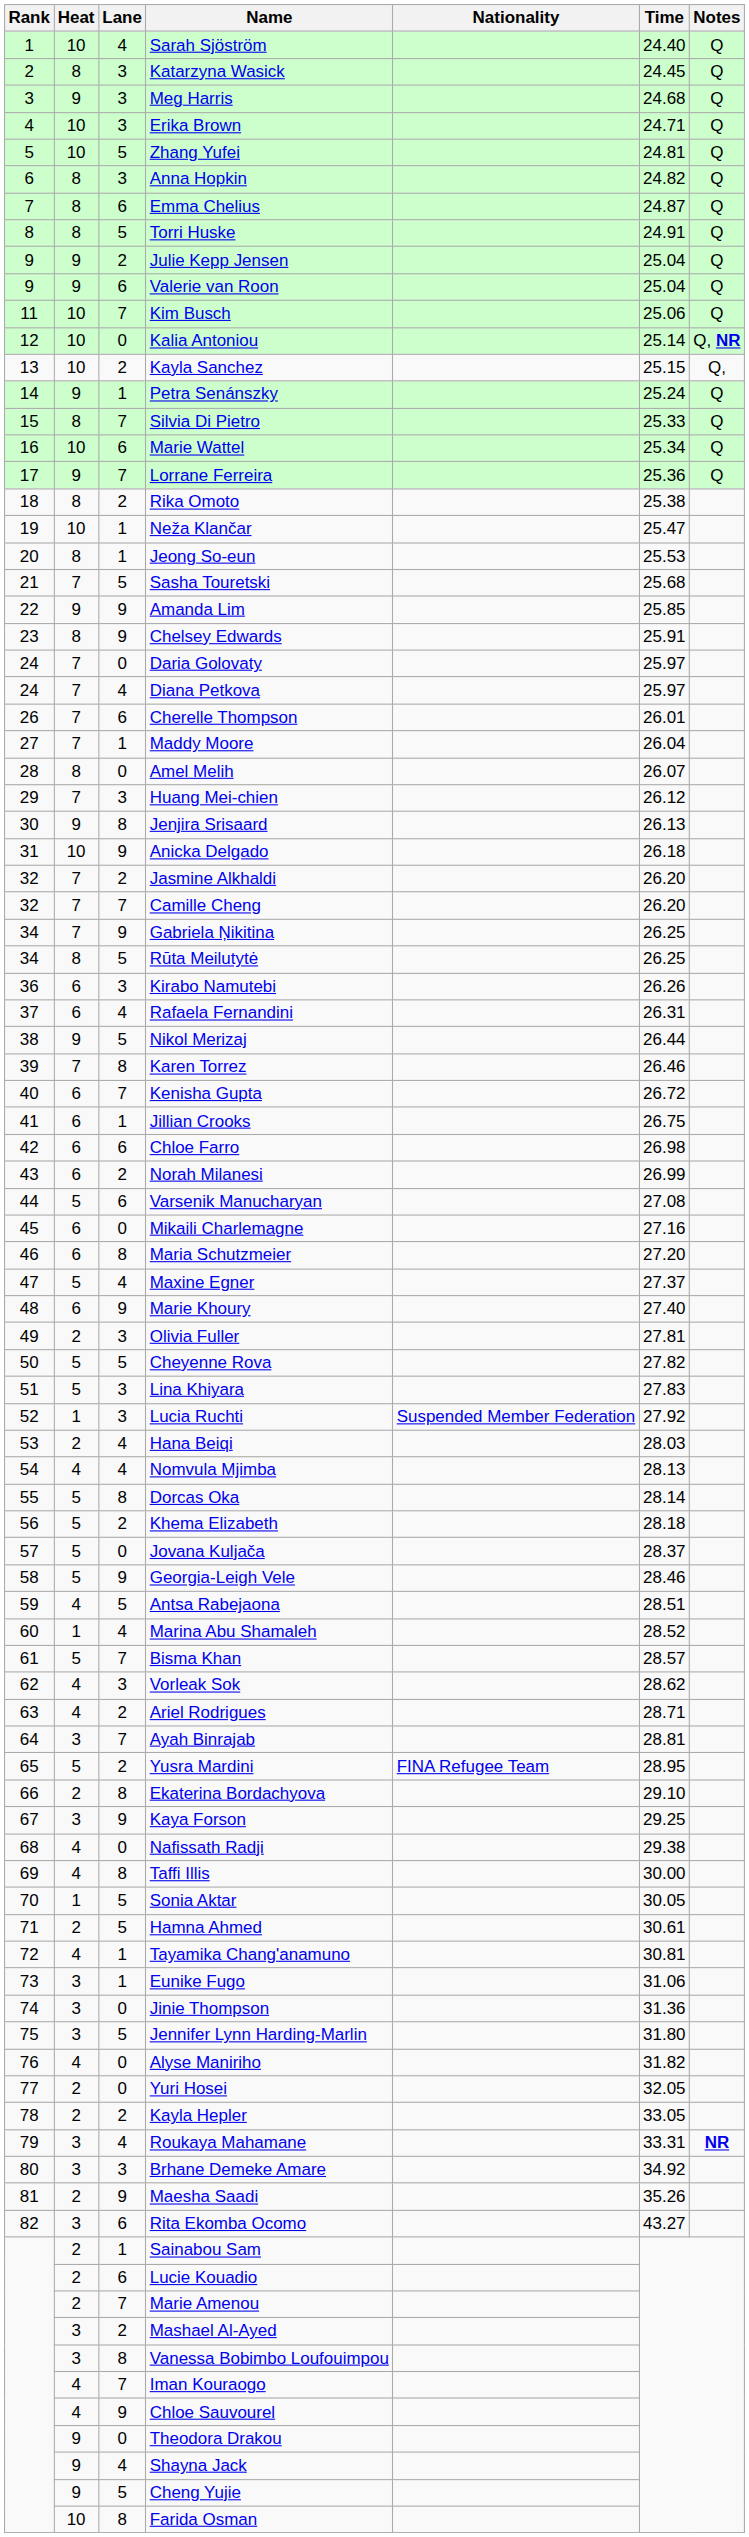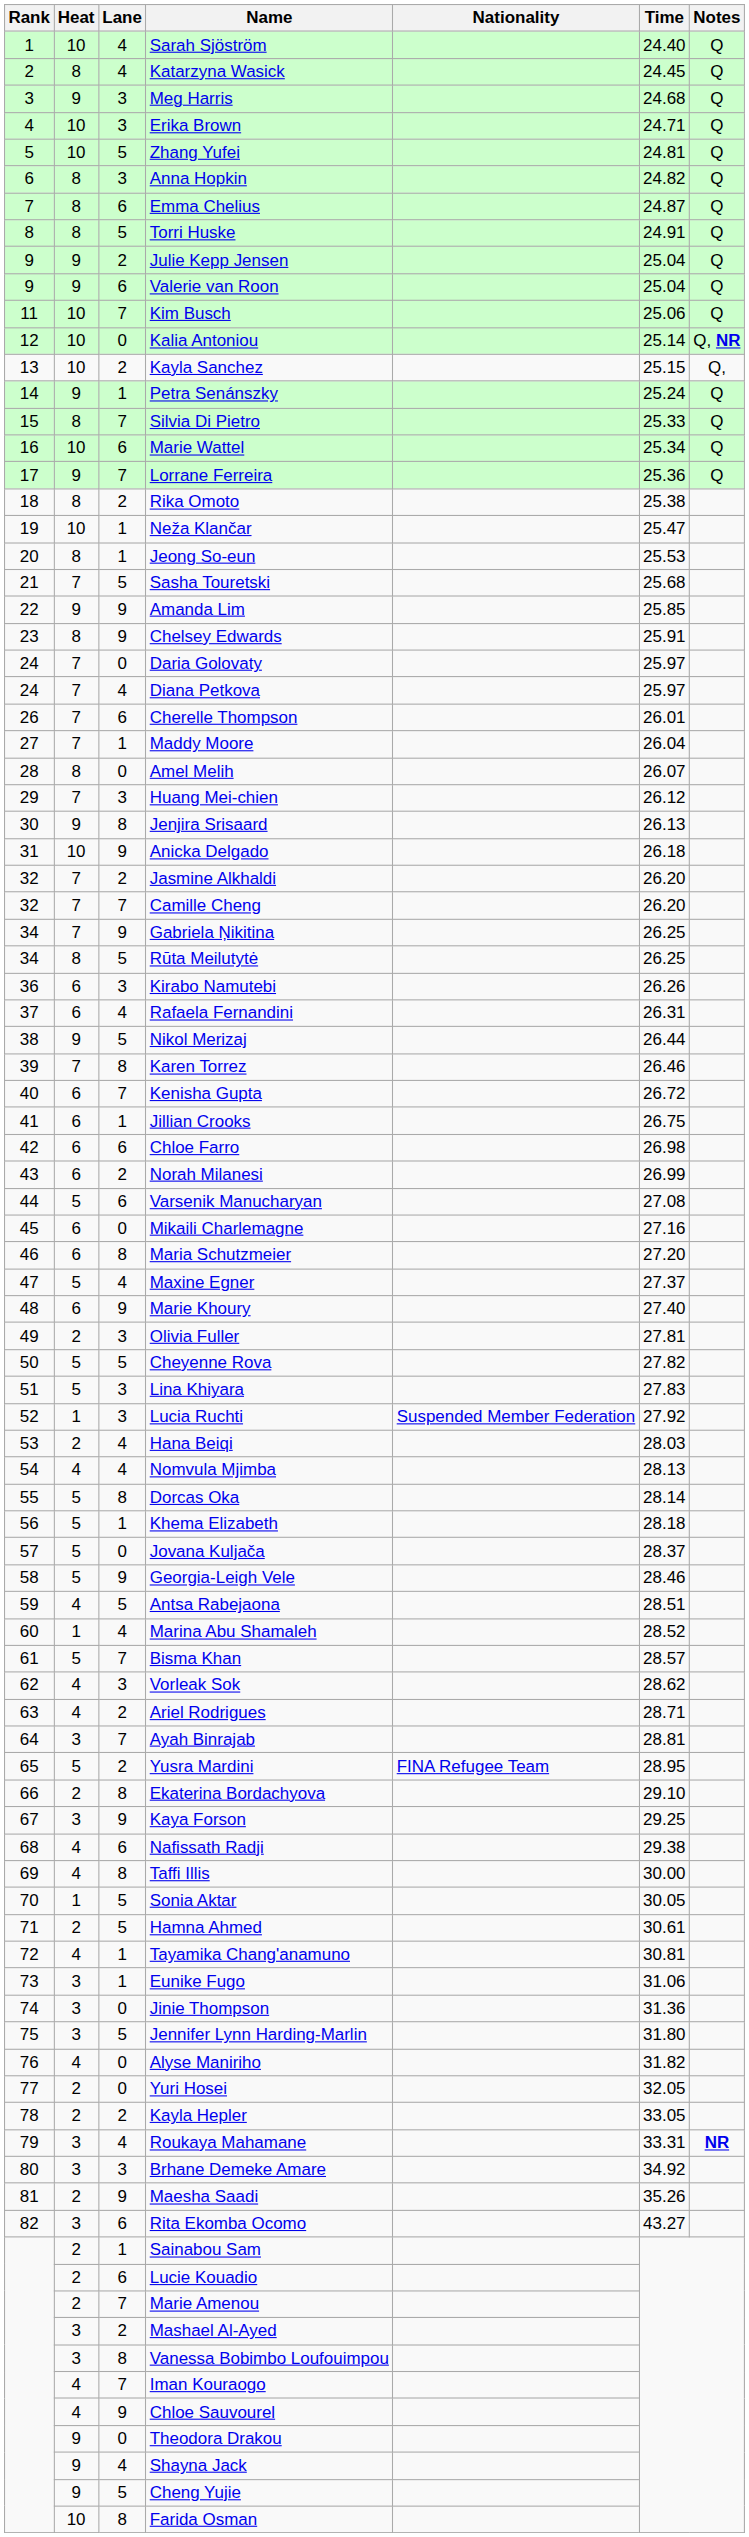 <table class="wikitable sortable" style="text-align:center">
 <tr>
 <th>Rank</th>
 <th>Heat</th>
 <th>Lane</th>
 <th>Name</th>
 <th>Nationality</th>
 <th>Time</th>
 <th>Notes</th>
 </tr>
 <tr bgcolor=ccffcc>
 <td>1</td>
 <td>10</td>
 <td>4</td>
 <td align=left><a href='#'>Sarah Sjöström</a></td>
 <td align=left></td>
 <td>24.40</td>
 <td>Q</td>
 </tr>
 <tr bgcolor=ccffcc>
 <td>2</td>
 <td>8</td>
-<td>3</td>
+<td>4</td>
 <td align=left><a href='#'>Katarzyna Wasick</a></td>
 <td align=left></td>
 <td>24.45</td>
 <td>Q</td>
 </tr>
 <tr bgcolor=ccffcc>
 <td>3</td>
 <td>9</td>
 <td>3</td>
 <td align=left><a href='#'>Meg Harris</a></td>
 <td align=left></td>
 <td>24.68</td>
 <td>Q</td>
 </tr>
 <tr bgcolor=ccffcc>
 <td>4</td>
 <td>10</td>
 <td>3</td>
 <td align=left><a href='#'>Erika Brown</a></td>
 <td align=left></td>
 <td>24.71</td>
 <td>Q</td>
 </tr>
 <tr bgcolor=ccffcc>
 <td>5</td>
 <td>10</td>
 <td>5</td>
 <td align=left><a href='#'>Zhang Yufei</a></td>
 <td align=left></td>
 <td>24.81</td>
 <td>Q</td>
 </tr>
 <tr bgcolor=ccffcc>
 <td>6</td>
 <td>8</td>
 <td>3</td>
 <td align=left><a href='#'>Anna Hopkin</a></td>
 <td align=left></td>
 <td>24.82</td>
 <td>Q</td>
 </tr>
 <tr bgcolor=ccffcc>
 <td>7</td>
 <td>8</td>
 <td>6</td>
 <td align=left><a href='#'>Emma Chelius</a></td>
 <td align=left></td>
 <td>24.87</td>
 <td>Q</td>
 </tr>
 <tr bgcolor=ccffcc>
 <td>8</td>
 <td>8</td>
 <td>5</td>
 <td align=left><a href='#'>Torri Huske</a></td>
 <td align=left></td>
 <td>24.91</td>
 <td>Q</td>
 </tr>
 <tr bgcolor=ccffcc>
 <td>9</td>
 <td>9</td>
 <td>2</td>
 <td align=left><a href='#'>Julie Kepp Jensen</a></td>
 <td align=left></td>
 <td>25.04</td>
 <td>Q</td>
 </tr>
 <tr bgcolor=ccffcc>
 <td>9</td>
 <td>9</td>
 <td>6</td>
 <td align=left><a href='#'>Valerie van Roon</a></td>
 <td align=left></td>
 <td>25.04</td>
 <td>Q</td>
 </tr>
 <tr bgcolor=ccffcc>
 <td>11</td>
 <td>10</td>
 <td>7</td>
 <td align=left><a href='#'>Kim Busch</a></td>
 <td align=left></td>
 <td>25.06</td>
 <td>Q</td>
 </tr>
 <tr bgcolor=ccffcc>
 <td>12</td>
 <td>10</td>
 <td>0</td>
 <td align=left><a href='#'>Kalia Antoniou</a></td>
 <td align=left></td>
 <td>25.14</td>
 <td>Q, <strong><a href='#'>NR</a></strong></td>
 </tr>
 <tr>
 <td>13</td>
 <td>10</td>
 <td>2</td>
 <td align=left><a href='#'>Kayla Sanchez</a></td>
 <td align=left></td>
 <td>25.15</td>
 <td>Q, </td>
 </tr>
 <tr bgcolor=ccffcc>
 <td>14</td>
 <td>9</td>
 <td>1</td>
 <td align=left><a href='#'>Petra Senánszky</a></td>
 <td align=left></td>
 <td>25.24</td>
 <td>Q</td>
 </tr>
 <tr bgcolor=ccffcc>
 <td>15</td>
 <td>8</td>
 <td>7</td>
 <td align=left><a href='#'>Silvia Di Pietro</a></td>
 <td align=left></td>
 <td>25.33</td>
 <td>Q</td>
 </tr>
 <tr bgcolor=ccffcc>
 <td>16</td>
 <td>10</td>
 <td>6</td>
 <td align=left><a href='#'>Marie Wattel</a></td>
 <td align=left></td>
 <td>25.34</td>
 <td>Q</td>
 </tr>
 <tr bgcolor=ccffcc>
 <td>17</td>
 <td>9</td>
 <td>7</td>
 <td align=left><a href='#'>Lorrane Ferreira</a></td>
 <td align=left></td>
 <td>25.36</td>
 <td>Q</td>
 </tr>
 <tr>
 <td>18</td>
 <td>8</td>
 <td>2</td>
 <td align=left><a href='#'>Rika Omoto</a></td>
 <td align=left></td>
 <td>25.38</td>
 <td></td>
 </tr>
 <tr>
 <td>19</td>
 <td>10</td>
 <td>1</td>
 <td align=left><a href='#'>Neža Klančar</a></td>
 <td align=left></td>
 <td>25.47</td>
 <td></td>
 </tr>
 <tr>
 <td>20</td>
 <td>8</td>
 <td>1</td>
 <td align=left><a href='#'>Jeong So-eun</a></td>
 <td align=left></td>
 <td>25.53</td>
 <td></td>
 </tr>
 <tr>
 <td>21</td>
 <td>7</td>
 <td>5</td>
 <td align=left><a href='#'>Sasha Touretski</a></td>
 <td align=left></td>
 <td>25.68</td>
 <td></td>
 </tr>
 <tr>
 <td>22</td>
 <td>9</td>
 <td>9</td>
 <td align=left><a href='#'>Amanda Lim</a></td>
 <td align=left></td>
 <td>25.85</td>
 <td></td>
 </tr>
 <tr>
 <td>23</td>
 <td>8</td>
 <td>9</td>
 <td align=left><a href='#'>Chelsey Edwards</a></td>
 <td align=left></td>
 <td>25.91</td>
 <td></td>
 </tr>
 <tr>
 <td>24</td>
 <td>7</td>
 <td>0</td>
 <td align=left><a href='#'>Daria Golovaty</a></td>
 <td align=left></td>
 <td>25.97</td>
 <td></td>
 </tr>
 <tr>
 <td>24</td>
 <td>7</td>
 <td>4</td>
 <td align=left><a href='#'>Diana Petkova</a></td>
 <td align=left></td>
 <td>25.97</td>
 <td></td>
 </tr>
 <tr>
 <td>26</td>
 <td>7</td>
 <td>6</td>
 <td align=left><a href='#'>Cherelle Thompson</a></td>
 <td align=left></td>
 <td>26.01</td>
 <td></td>
 </tr>
 <tr>
 <td>27</td>
 <td>7</td>
 <td>1</td>
 <td align=left><a href='#'>Maddy Moore</a></td>
 <td align=left></td>
 <td>26.04</td>
 <td></td>
 </tr>
 <tr>
 <td>28</td>
 <td>8</td>
 <td>0</td>
 <td align=left><a href='#'>Amel Melih</a></td>
 <td align=left></td>
 <td>26.07</td>
 <td></td>
 </tr>
 <tr>
 <td>29</td>
 <td>7</td>
 <td>3</td>
 <td align=left><a href='#'>Huang Mei-chien</a></td>
 <td align=left></td>
 <td>26.12</td>
 <td></td>
 </tr>
 <tr>
 <td>30</td>
 <td>9</td>
 <td>8</td>
 <td align=left><a href='#'>Jenjira Srisaard</a></td>
 <td align=left></td>
 <td>26.13</td>
 <td></td>
 </tr>
 <tr>
 <td>31</td>
 <td>10</td>
 <td>9</td>
 <td align=left><a href='#'>Anicka Delgado</a></td>
 <td align=left></td>
 <td>26.18</td>
 <td></td>
 </tr>
 <tr>
 <td>32</td>
 <td>7</td>
 <td>2</td>
 <td align=left><a href='#'>Jasmine Alkhaldi</a></td>
 <td align=left></td>
 <td>26.20</td>
 <td></td>
 </tr>
 <tr>
 <td>32</td>
 <td>7</td>
 <td>7</td>
 <td align=left><a href='#'>Camille Cheng</a></td>
 <td align=left></td>
 <td>26.20</td>
 <td></td>
 </tr>
 <tr>
 <td>34</td>
 <td>7</td>
 <td>9</td>
 <td align=left><a href='#'>Gabriela Ņikitina</a></td>
 <td align=left></td>
 <td>26.25</td>
 <td></td>
 </tr>
 <tr>
 <td>34</td>
 <td>8</td>
 <td>5</td>
 <td align=left><a href='#'>Rūta Meilutytė</a></td>
 <td align=left></td>
 <td>26.25</td>
 <td></td>
 </tr>
 <tr>
 <td>36</td>
 <td>6</td>
 <td>3</td>
 <td align=left><a href='#'>Kirabo Namutebi</a></td>
 <td align=left></td>
 <td>26.26</td>
 <td></td>
 </tr>
 <tr>
 <td>37</td>
 <td>6</td>
 <td>4</td>
 <td align=left><a href='#'>Rafaela Fernandini</a></td>
 <td align=left></td>
 <td>26.31</td>
 <td></td>
 </tr>
 <tr>
 <td>38</td>
 <td>9</td>
 <td>5</td>
 <td align=left><a href='#'>Nikol Merizaj</a></td>
 <td align=left></td>
 <td>26.44</td>
 <td></td>
 </tr>
 <tr>
 <td>39</td>
 <td>7</td>
 <td>8</td>
 <td align=left><a href='#'>Karen Torrez</a></td>
 <td align=left></td>
 <td>26.46</td>
 <td></td>
 </tr>
 <tr>
 <td>40</td>
 <td>6</td>
 <td>7</td>
 <td align=left><a href='#'>Kenisha Gupta</a></td>
 <td align=left></td>
 <td>26.72</td>
 <td></td>
 </tr>
 <tr>
 <td>41</td>
 <td>6</td>
 <td>1</td>
 <td align=left><a href='#'>Jillian Crooks</a></td>
 <td align=left></td>
 <td>26.75</td>
 <td></td>
 </tr>
 <tr>
 <td>42</td>
 <td>6</td>
 <td>6</td>
 <td align=left><a href='#'>Chloe Farro</a></td>
 <td align=left></td>
 <td>26.98</td>
 <td></td>
 </tr>
 <tr>
 <td>43</td>
 <td>6</td>
 <td>2</td>
 <td align=left><a href='#'>Norah Milanesi</a></td>
 <td align=left></td>
 <td>26.99</td>
 <td></td>
 </tr>
 <tr>
 <td>44</td>
 <td>5</td>
 <td>6</td>
 <td align=left><a href='#'>Varsenik Manucharyan</a></td>
 <td align=left></td>
 <td>27.08</td>
 <td></td>
 </tr>
 <tr>
 <td>45</td>
 <td>6</td>
 <td>0</td>
 <td align=left><a href='#'>Mikaili Charlemagne</a></td>
 <td align=left></td>
 <td>27.16</td>
 <td></td>
 </tr>
 <tr>
 <td>46</td>
 <td>6</td>
 <td>8</td>
 <td align=left><a href='#'>Maria Schutzmeier</a></td>
 <td align=left></td>
 <td>27.20</td>
 <td></td>
 </tr>
 <tr>
 <td>47</td>
 <td>5</td>
 <td>4</td>
 <td align=left><a href='#'>Maxine Egner</a></td>
 <td align=left></td>
 <td>27.37</td>
 <td></td>
 </tr>
 <tr>
 <td>48</td>
 <td>6</td>
 <td>9</td>
 <td align=left><a href='#'>Marie Khoury</a></td>
 <td align=left></td>
 <td>27.40</td>
 <td></td>
 </tr>
 <tr>
 <td>49</td>
 <td>2</td>
 <td>3</td>
 <td align=left><a href='#'>Olivia Fuller</a></td>
 <td align=left></td>
 <td>27.81</td>
 <td></td>
 </tr>
 <tr>
 <td>50</td>
 <td>5</td>
 <td>5</td>
 <td align=left><a href='#'>Cheyenne Rova</a></td>
 <td align=left></td>
 <td>27.82</td>
 <td></td>
 </tr>
 <tr>
 <td>51</td>
 <td>5</td>
 <td>3</td>
 <td align=left><a href='#'>Lina Khiyara</a></td>
 <td align=left></td>
 <td>27.83</td>
 <td></td>
 </tr>
 <tr>
 <td>52</td>
 <td>1</td>
 <td>3</td>
 <td align=left><a href='#'>Lucia Ruchti</a></td>
 <td align=left><a href='#'>Suspended Member Federation</a></td>
 <td>27.92</td>
 <td></td>
 </tr>
 <tr>
 <td>53</td>
 <td>2</td>
 <td>4</td>
 <td align=left><a href='#'>Hana Beiqi</a></td>
 <td align=left></td>
 <td>28.03</td>
 <td></td>
 </tr>
 <tr>
 <td>54</td>
 <td>4</td>
 <td>4</td>
 <td align=left><a href='#'>Nomvula Mjimba</a></td>
 <td align=left></td>
 <td>28.13</td>
 <td></td>
 </tr>
 <tr>
 <td>55</td>
 <td>5</td>
 <td>8</td>
 <td align=left><a href='#'>Dorcas Oka</a></td>
 <td align=left></td>
 <td>28.14</td>
 <td></td>
 </tr>
 <tr>
 <td>56</td>
 <td>5</td>
-<td>2</td>
+<td>1</td>
 <td align=left><a href='#'>Khema Elizabeth</a></td>
 <td align=left></td>
 <td>28.18</td>
 <td></td>
 </tr>
 <tr>
 <td>57</td>
 <td>5</td>
 <td>0</td>
 <td align=left><a href='#'>Jovana Kuljača</a></td>
 <td align=left></td>
 <td>28.37</td>
 <td></td>
 </tr>
 <tr>
 <td>58</td>
 <td>5</td>
 <td>9</td>
 <td align=left><a href='#'>Georgia-Leigh Vele</a></td>
 <td align=left></td>
 <td>28.46</td>
 <td></td>
 </tr>
 <tr>
 <td>59</td>
 <td>4</td>
 <td>5</td>
 <td align=left><a href='#'>Antsa Rabejaona</a></td>
 <td align=left></td>
 <td>28.51</td>
 <td></td>
 </tr>
 <tr>
 <td>60</td>
 <td>1</td>
 <td>4</td>
 <td align=left><a href='#'>Marina Abu Shamaleh</a></td>
 <td align=left></td>
 <td>28.52</td>
 <td></td>
 </tr>
 <tr>
 <td>61</td>
 <td>5</td>
 <td>7</td>
 <td align=left><a href='#'>Bisma Khan</a></td>
 <td align=left></td>
 <td>28.57</td>
 <td></td>
 </tr>
 <tr>
 <td>62</td>
 <td>4</td>
 <td>3</td>
 <td align=left><a href='#'>Vorleak Sok</a></td>
 <td align=left></td>
 <td>28.62</td>
 <td></td>
 </tr>
 <tr>
 <td>63</td>
 <td>4</td>
 <td>2</td>
 <td align=left><a href='#'>Ariel Rodrigues</a></td>
 <td align=left></td>
 <td>28.71</td>
 <td></td>
 </tr>
 <tr>
 <td>64</td>
 <td>3</td>
 <td>7</td>
 <td align=left><a href='#'>Ayah Binrajab</a></td>
 <td align=left></td>
 <td>28.81</td>
 <td></td>
 </tr>
 <tr>
 <td>65</td>
 <td>5</td>
 <td>2</td>
 <td align=left><a href='#'>Yusra Mardini</a></td>
 <td align=left><a href='#'>FINA Refugee Team</a></td>
 <td>28.95</td>
 <td></td>
 </tr>
 <tr>
 <td>66</td>
 <td>2</td>
 <td>8</td>
 <td align=left><a href='#'>Ekaterina Bordachyova</a></td>
 <td align=left></td>
 <td>29.10</td>
 <td></td>
 </tr>
 <tr>
 <td>67</td>
 <td>3</td>
 <td>9</td>
 <td align=left><a href='#'>Kaya Forson</a></td>
 <td align=left></td>
 <td>29.25</td>
 <td></td>
 </tr>
 <tr>
 <td>68</td>
 <td>4</td>
-<td>0</td>
+<td>6</td>
 <td align=left><a href='#'>Nafissath Radji</a></td>
 <td align=left></td>
 <td>29.38</td>
 <td></td>
 </tr>
 <tr>
 <td>69</td>
 <td>4</td>
 <td>8</td>
 <td align=left><a href='#'>Taffi Illis</a></td>
 <td align=left></td>
 <td>30.00</td>
 <td></td>
 </tr>
 <tr>
 <td>70</td>
 <td>1</td>
 <td>5</td>
 <td align=left><a href='#'>Sonia Aktar</a></td>
 <td align=left></td>
 <td>30.05</td>
 <td></td>
 </tr>
 <tr>
 <td>71</td>
 <td>2</td>
 <td>5</td>
 <td align=left><a href='#'>Hamna Ahmed</a></td>
 <td align=left></td>
 <td>30.61</td>
 <td></td>
 </tr>
 <tr>
 <td>72</td>
 <td>4</td>
 <td>1</td>
 <td align=left><a href='#'>Tayamika Chang'anamuno</a></td>
 <td align=left></td>
 <td>30.81</td>
 <td></td>
 </tr>
 <tr>
 <td>73</td>
 <td>3</td>
 <td>1</td>
 <td align=left><a href='#'>Eunike Fugo</a></td>
 <td align=left></td>
 <td>31.06</td>
 <td></td>
 </tr>
 <tr>
 <td>74</td>
 <td>3</td>
 <td>0</td>
 <td align=left><a href='#'>Jinie Thompson</a></td>
 <td align=left></td>
 <td>31.36</td>
 <td></td>
 </tr>
 <tr>
 <td>75</td>
 <td>3</td>
 <td>5</td>
 <td align=left><a href='#'>Jennifer Lynn Harding-Marlin</a></td>
 <td align=left></td>
 <td>31.80</td>
 <td></td>
 </tr>
 <tr>
 <td>76</td>
 <td>4</td>
 <td>0</td>
 <td align=left><a href='#'>Alyse Maniriho</a></td>
 <td align=left></td>
 <td>31.82</td>
 <td></td>
 </tr>
 <tr>
 <td>77</td>
 <td>2</td>
 <td>0</td>
 <td align=left><a href='#'>Yuri Hosei</a></td>
 <td align=left></td>
 <td>32.05</td>
 <td></td>
 </tr>
 <tr>
 <td>78</td>
 <td>2</td>
 <td>2</td>
 <td align=left><a href='#'>Kayla Hepler</a></td>
 <td align=left></td>
 <td>33.05</td>
 <td></td>
 </tr>
 <tr>
 <td>79</td>
 <td>3</td>
 <td>4</td>
 <td align=left><a href='#'>Roukaya Mahamane</a></td>
 <td align=left></td>
 <td>33.31</td>
 <td><strong><a href='#'>NR</a></strong></td>
 </tr>
 <tr>
 <td>80</td>
 <td>3</td>
 <td>3</td>
 <td align=left><a href='#'>Brhane Demeke Amare</a></td>
 <td align=left></td>
 <td>34.92</td>
 <td></td>
 </tr>
 <tr>
 <td>81</td>
 <td>2</td>
 <td>9</td>
 <td align=left><a href='#'>Maesha Saadi</a></td>
 <td align=left></td>
 <td>35.26</td>
 <td></td>
 </tr>
 <tr>
 <td>82</td>
 <td>3</td>
 <td>6</td>
 <td align=left><a href='#'>Rita Ekomba Ocomo</a></td>
 <td align=left></td>
 <td>43.27</td>
 <td></td>
 </tr>
 <tr>
 <td rowspan=11></td>
 <td>2</td>
 <td>1</td>
 <td align=left><a href='#'>Sainabou Sam</a></td>
 <td align=left></td>
 <td colspan=2 rowspan=11></td>
 </tr>
 <tr>
 <td>2</td>
 <td>6</td>
 <td align=left><a href='#'>Lucie Kouadio</a></td>
 <td align=left></td>
 </tr>
 <tr>
 <td>2</td>
 <td>7</td>
 <td align=left><a href='#'>Marie Amenou</a></td>
 <td align=left></td>
 </tr>
 <tr>
 <td>3</td>
 <td>2</td>
 <td align=left><a href='#'>Mashael Al-Ayed</a></td>
 <td align=left></td>
 </tr>
 <tr>
 <td>3</td>
 <td>8</td>
 <td align=left><a href='#'>Vanessa Bobimbo Loufouimpou</a></td>
 <td align=left></td>
 </tr>
 <tr>
 <td>4</td>
 <td>7</td>
 <td align=left><a href='#'>Iman Kouraogo</a></td>
 <td align=left></td>
 </tr>
 <tr>
 <td>4</td>
 <td>9</td>
 <td align=left><a href='#'>Chloe Sauvourel</a></td>
 <td align=left></td>
 </tr>
 <tr>
 <td>9</td>
 <td>0</td>
 <td align=left><a href='#'>Theodora Drakou</a></td>
 <td align=left></td>
 </tr>
 <tr>
 <td>9</td>
 <td>4</td>
 <td align=left><a href='#'>Shayna Jack</a></td>
 <td align=left></td>
 </tr>
 <tr>
 <td>9</td>
 <td>5</td>
 <td align=left><a href='#'>Cheng Yujie</a></td>
 <td align=left></td>
 </tr>
 <tr>
 <td>10</td>
 <td>8</td>
 <td align=left><a href='#'>Farida Osman</a></td>
 <td align=left></td>
 </tr>
 </table>
